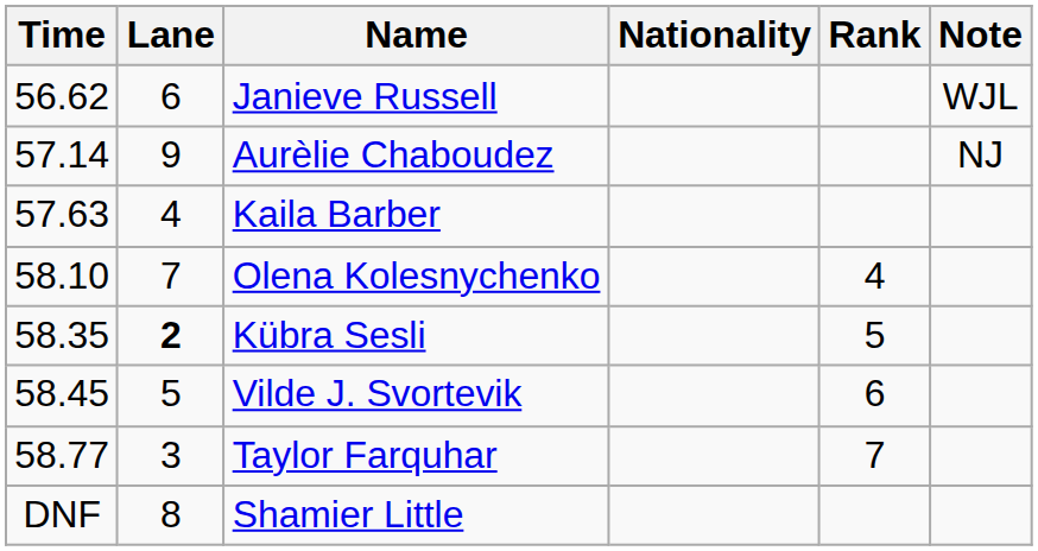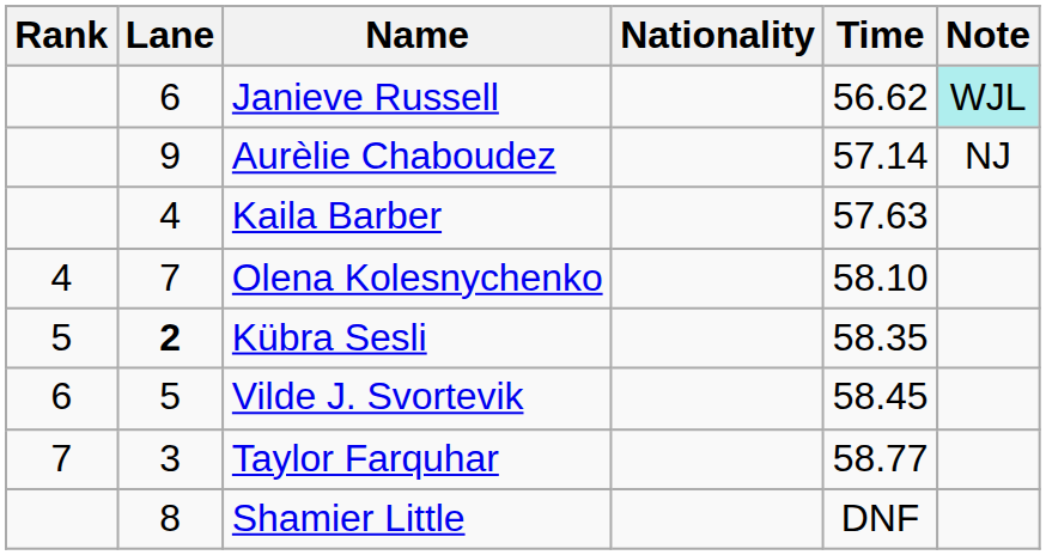 <table class="wikitable sortable" style="text-align:center">
 <tr>
-<th>Time</th>
+<th>Rank</th>
 <th>Lane</th>
 <th>Name</th>
 <th>Nationality</th>
-<th>Rank</th>
+<th>Time</th>
 <th>Note</th>
 </tr>
 <tr>
-<td>56.62</td>
+<td></td>
 <td>6</td>
 <td align=left><a href='#'>Janieve Russell</a></td>
 <td align=left></td>
-<td></td>
-<td>WJL</td>
+<td>56.62</td>
+<td style="background: paleturquoise;">WJL</td>
 </tr>
 <tr>
-<td>57.14</td>
+<td></td>
 <td>9</td>
 <td align=left><a href='#'>Aurèlie Chaboudez</a></td>
 <td align=left></td>
-<td></td>
+<td>57.14</td>
 <td>NJ</td>
 </tr>
 <tr>
-<td>57.63</td>
+<td></td>
 <td>4</td>
 <td align=left><a href='#'>Kaila Barber</a></td>
 <td align=left></td>
-<td></td>
+<td>57.63</td>
 <td></td>
 </tr>
 <tr>
-<td>58.10</td>
+<td>4</td>
 <td>7</td>
 <td align=left><a href='#'>Olena Kolesnychenko</a></td>
 <td align=left></td>
-<td>4</td>
+<td>58.10</td>
 <td></td>
 </tr>
 <tr>
-<td>58.35</td>
+<td>5</td>
 <td><strong>2</strong></td>
 <td align=left><a href='#'>Kübra Sesli</a></td>
 <td align=left></td>
-<td>5</td>
+<td>58.35</td>
 <td></td>
 </tr>
 <tr>
-<td>58.45</td>
+<td>6</td>
 <td>5</td>
 <td align=left><a href='#'>Vilde J. Svortevik</a></td>
 <td align=left></td>
-<td>6</td>
+<td>58.45</td>
 <td></td>
 </tr>
 <tr>
-<td>58.77</td>
+<td>7</td>
 <td>3</td>
 <td align=left><a href='#'>Taylor Farquhar</a></td>
 <td align=left></td>
-<td>7</td>
+<td>58.77</td>
 <td></td>
 </tr>
 <tr>
-<td>DNF</td>
+<td></td>
 <td>8</td>
 <td align=left><a href='#'>Shamier Little</a></td>
 <td align=left></td>
-<td></td>
+<td>DNF</td>
 <td></td>
 </tr>
 </table>
